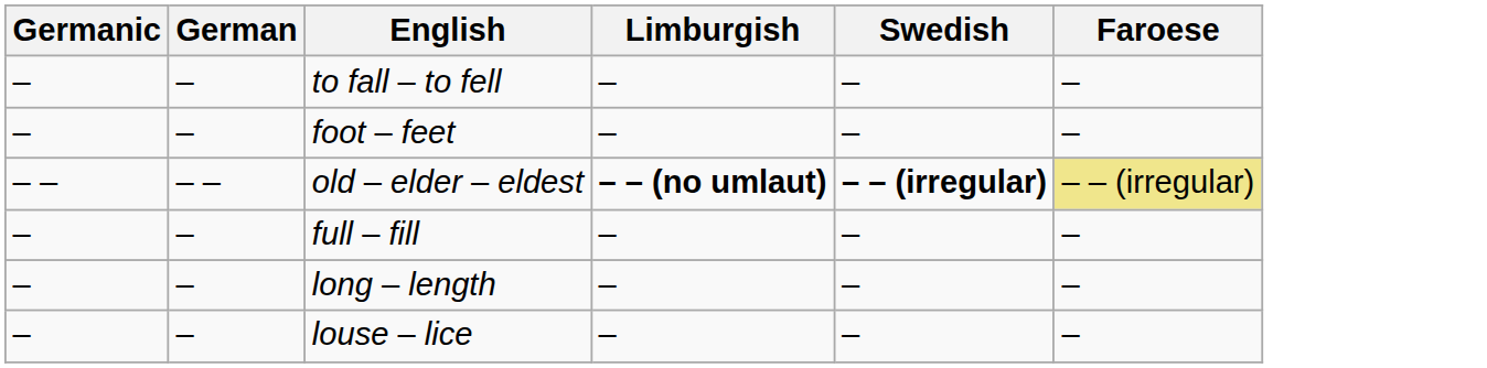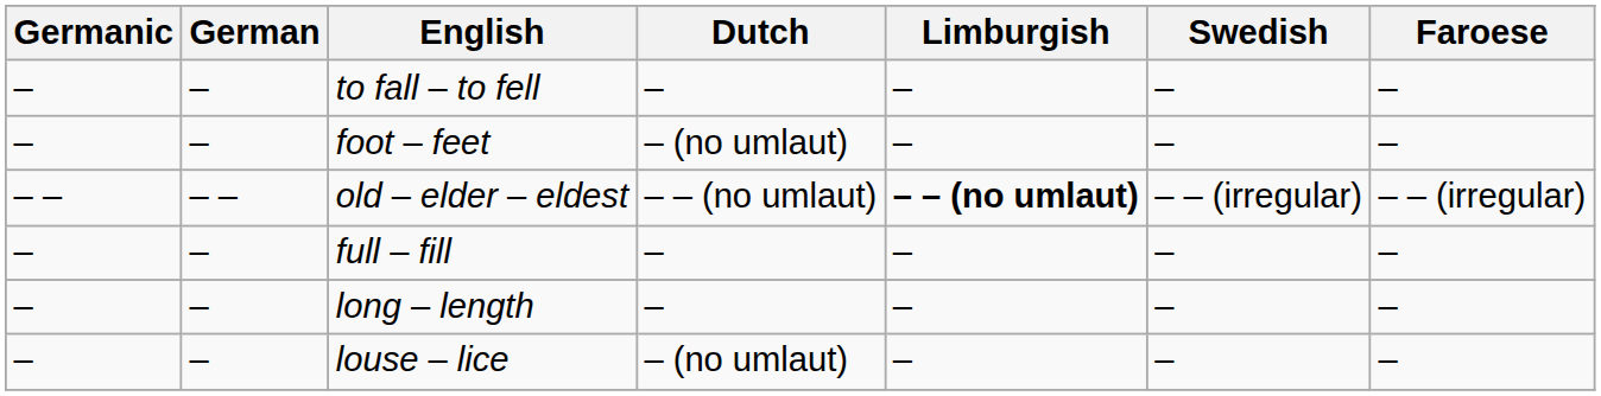 <table class="wikitable">
 <tr>
 <th><strong>Germanic</strong></th>
 <th><strong>German</strong></th>
 <th><strong>English</strong></th>
+<th><strong>Dutch</strong></th>
 <th><strong>Limburgish</strong></th>
 <th><strong>Swedish</strong></th>
 <th><strong>Faroese</strong></th>
 </tr>
 <tr>
 <td> – </td>
 <td> – </td>
 <td><em>to fall</em> – <em>to fell</em></td>
 <td> – </td>
 <td> – </td>
 <td> – </td>
+<td> – </td>
 </tr>
 <tr>
 <td> – </td>
 <td> – </td>
 <td><em>foot</em> – <em>feet</em></td>
+<td> –  (no umlaut)</td>
 <td> – </td>
 <td> – </td>
 <td> – </td>
 </tr>
 <tr>
 <td> –  – </td>
 <td> –  – </td>
 <td><em>old</em> – <em>elder</em> – <em>eldest</em></td>
+<td> –  –  (no umlaut)</td>
 <td><strong> –  –  (no umlaut)</strong></td>
-<td><strong> –  –  (irregular)</strong></td>
-<td style="background: khaki;"> –  –  (irregular)</td>
+<td> –  –  (irregular)</td>
+<td> –  –  (irregular)</td>
 </tr>
 <tr>
 <td> – </td>
 <td> – </td>
 <td><em>full</em> – <em>fill</em></td>
+<td> – </td>
 <td> – </td>
 <td> – </td>
 <td> – </td>
 </tr>
 <tr>
 <td> – </td>
 <td> – </td>
 <td><em>long</em> – <em>length</em></td>
 <td> – </td>
 <td> – </td>
 <td> – </td>
+<td> – </td>
 </tr>
 <tr>
 <td> – </td>
 <td> – </td>
 <td><em>louse</em> – <em>lice</em></td>
+<td> –  (no umlaut)</td>
 <td> – </td>
 <td> – </td>
 <td> – </td>
 </tr>
 </table>
